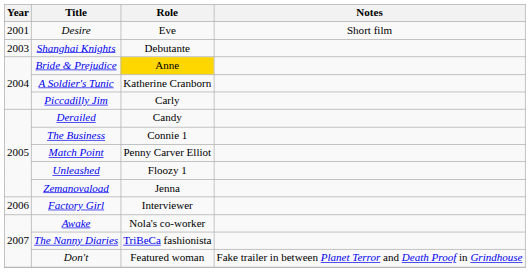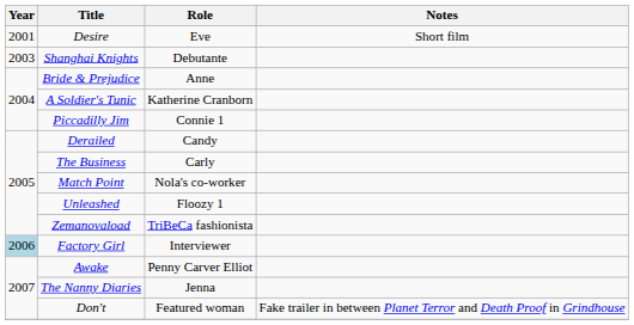 <table class="wikitable plainrowheaders" style="text-align:center;">
 <tr>
 <th>Year</th>
 <th>Title</th>
 <th>Role</th>
 <th>Notes</th>
 </tr>
 <tr>
 <td>2001</td>
 <td><em>Desire</em></td>
 <td>Eve</td>
 <td>Short film</td>
 </tr>
 <tr>
 <td>2003</td>
 <td><em><a href='#'>Shanghai Knights</a></em></td>
 <td>Debutante</td>
 <td></td>
 </tr>
 <tr>
 <td rowspan="3">2004</td>
 <td><em><a href='#'>Bride & Prejudice</a></em></td>
-<td style="background: gold;">Anne</td>
+<td>Anne</td>
 <td></td>
 </tr>
 <tr>
 <td><em><a href='#'>A Soldier's Tunic</a></em></td>
 <td>Katherine Cranborn</td>
 <td></td>
 </tr>
 <tr>
 <td><em><a href='#'>Piccadilly Jim</a></em></td>
-<td>Carly</td>
+<td>Connie 1</td>
 <td></td>
 </tr>
 <tr>
 <td rowspan="5">2005</td>
 <td><em><a href='#'>Derailed</a></em></td>
 <td>Candy</td>
 <td></td>
 </tr>
 <tr>
 <td><em><a href='#'>The Business</a></em></td>
-<td>Connie 1</td>
+<td>Carly</td>
 <td></td>
 </tr>
 <tr>
 <td><em><a href='#'>Match Point</a></em></td>
-<td>Penny Carver Elliot</td>
+<td>Nola's co-worker</td>
 <td></td>
 </tr>
 <tr>
 <td><em><a href='#'>Unleashed</a></em></td>
 <td>Floozy 1</td>
 <td></td>
 </tr>
 <tr>
 <td><em><a href='#'>Zemanovaload</a></em></td>
-<td>Jenna</td>
+<td><a href='#'>TriBeCa</a> fashionista</td>
 <td></td>
 </tr>
 <tr>
-<td>2006</td>
+<td style="background: lightblue;">2006</td>
 <td><em><a href='#'>Factory Girl</a></em></td>
 <td>Interviewer</td>
 <td></td>
 </tr>
 <tr>
 <td rowspan="3">2007</td>
 <td><em><a href='#'>Awake</a></em></td>
-<td>Nola's co-worker</td>
+<td>Penny Carver Elliot</td>
 <td></td>
 </tr>
 <tr>
 <td><em><a href='#'>The Nanny Diaries</a></em></td>
-<td><a href='#'>TriBeCa</a> fashionista</td>
+<td>Jenna</td>
 <td></td>
 </tr>
 <tr>
 <td><em>Don't</em></td>
 <td>Featured woman</td>
 <td>Fake trailer in between <em><a href='#'>Planet Terror</a></em> and <em><a href='#'>Death Proof</a></em> in <em><a href='#'>Grindhouse</a></em></td>
 </tr>
 <tr>
 </tr>
 </table>
